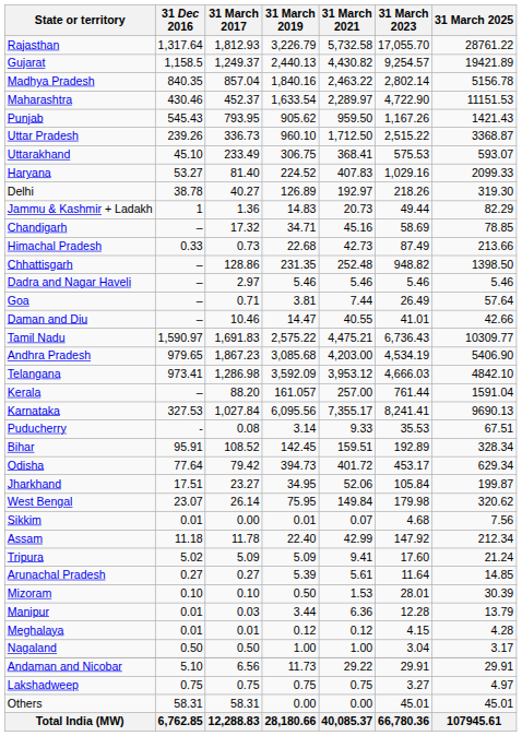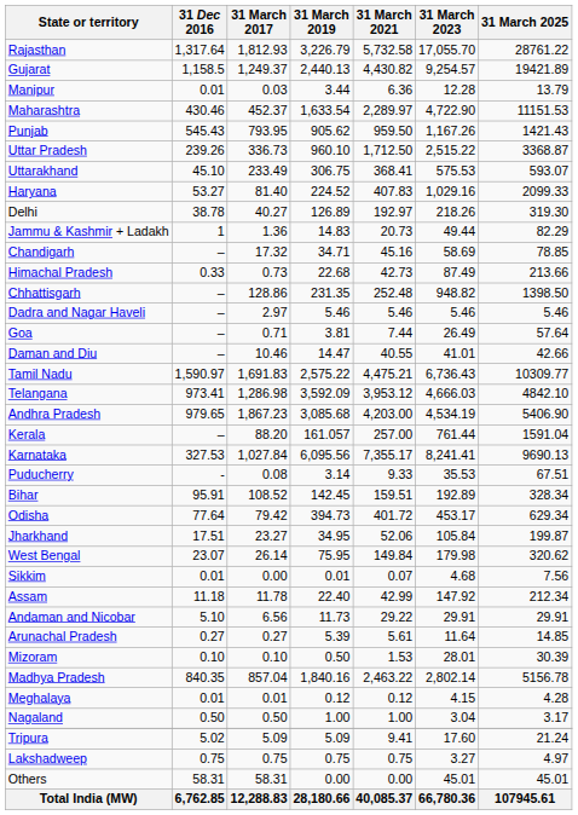 <table class="wikitable sortable" style="text-align: right;">
 <tr>
 <th>State or territory</th>
 <th>31 <em>Dec</em><br>2016</th>
 <th>31 March<br>2017</th>
 <th>31 March<br>2019</th>
 <th>31 March<br>2021</th>
 <th data-sort-type="number">31 March<br>2023</th>
 <th>31 March 2025</th>
 </tr>
 <tr>
 <td align="left"><a href='#'>Rajasthan</a></td>
 <td>1,317.64</td>
 <td>1,812.93</td>
 <td>3,226.79</td>
 <td>5,732.58</td>
 <td>17,055.70</td>
 <td>28761.22</td>
 </tr>
 <tr>
 <td align="left"><a href='#'>Gujarat</a></td>
 <td>1,158.5</td>
 <td>1,249.37</td>
 <td>2,440.13</td>
 <td>4,430.82</td>
 <td>9,254.57</td>
 <td>19421.89</td>
 </tr>
 <tr>
-<td align="left"><a href='#'>Madhya Pradesh</a></td>
-<td>840.35</td>
-<td>857.04</td>
-<td>1,840.16</td>
-<td>2,463.22</td>
-<td>2,802.14</td>
-<td>5156.78</td>
+<td align="left"><a href='#'>Manipur</a></td>
+<td>0.01</td>
+<td>0.03</td>
+<td>3.44</td>
+<td>6.36</td>
+<td>12.28</td>
+<td>13.79</td>
 </tr>
 <tr>
 <td align="left"><a href='#'>Maharashtra</a></td>
 <td>430.46</td>
 <td>452.37</td>
 <td>1,633.54</td>
 <td>2,289.97</td>
 <td>4,722.90</td>
 <td>11151.53</td>
 </tr>
 <tr>
 <td align="left"><a href='#'>Punjab</a></td>
 <td>545.43</td>
 <td>793.95</td>
 <td>905.62</td>
 <td>959.50</td>
 <td>1,167.26</td>
 <td>1421.43</td>
 </tr>
 <tr>
 <td align="left"><a href='#'>Uttar Pradesh</a></td>
 <td>239.26</td>
 <td>336.73</td>
 <td>960.10</td>
 <td>1,712.50</td>
 <td>2,515.22</td>
 <td>3368.87</td>
 </tr>
 <tr>
 <td align="left"><a href='#'>Uttarakhand</a></td>
 <td>45.10</td>
 <td>233.49</td>
 <td>306.75</td>
 <td>368.41</td>
 <td>575.53</td>
 <td>593.07</td>
 </tr>
 <tr>
 <td align="left"><a href='#'>Haryana</a></td>
 <td>53.27</td>
 <td>81.40</td>
 <td>224.52</td>
 <td>407.83</td>
 <td>1,029.16</td>
 <td>2099.33</td>
 </tr>
 <tr>
 <td align="left">Delhi</td>
 <td>38.78</td>
 <td>40.27</td>
 <td>126.89</td>
 <td>192.97</td>
 <td>218.26</td>
 <td>319.30</td>
 </tr>
 <tr>
 <td align="left"><a href='#'>Jammu & Kashmir</a> + Ladakh</td>
 <td>1</td>
 <td>1.36</td>
 <td>14.83</td>
 <td>20.73</td>
 <td>49.44</td>
 <td>82.29</td>
 </tr>
 <tr>
 <td align="left"><a href='#'>Chandigarh</a></td>
 <td>–</td>
 <td>17.32</td>
 <td>34.71</td>
 <td>45.16</td>
 <td>58.69</td>
 <td>78.85</td>
 </tr>
 <tr>
 <td align="left"><a href='#'>Himachal Pradesh</a></td>
 <td>0.33</td>
 <td>0.73</td>
 <td>22.68</td>
 <td>42.73</td>
 <td>87.49</td>
 <td>213.66</td>
 </tr>
 <tr>
 <td align="left"><a href='#'>Chhattisgarh</a></td>
 <td>–</td>
 <td>128.86</td>
 <td>231.35</td>
 <td>252.48</td>
 <td>948.82</td>
 <td>1398.50</td>
 </tr>
 <tr>
 <td align="left"><a href='#'>Dadra and Nagar Haveli</a></td>
 <td>–</td>
 <td>2.97</td>
 <td>5.46</td>
 <td>5.46</td>
 <td>5.46</td>
 <td>5.46</td>
 </tr>
 <tr>
 <td align="left"><a href='#'>Goa</a></td>
 <td>–</td>
 <td>0.71</td>
 <td>3.81</td>
 <td>7.44</td>
 <td>26.49</td>
 <td>57.64</td>
 </tr>
 <tr>
 <td align="left"><a href='#'>Daman and Diu</a></td>
 <td>–</td>
 <td>10.46</td>
 <td>14.47</td>
 <td>40.55</td>
 <td>41.01</td>
 <td>42.66</td>
 </tr>
 <tr>
 <td align="left"><a href='#'>Tamil Nadu</a></td>
 <td>1,590.97</td>
 <td>1,691.83</td>
 <td>2,575.22</td>
 <td>4,475.21</td>
 <td>6,736.43</td>
 <td>10309.77</td>
 </tr>
 <tr>
+<td align="left"><a href='#'>Telangana</a></td>
+<td>973.41</td>
+<td>1,286.98</td>
+<td>3,592.09</td>
+<td>3,953.12</td>
+<td>4,666.03</td>
+<td>4842.10</td>
+</tr>
+<tr>
 <td align="left"><a href='#'>Andhra Pradesh</a></td>
 <td>979.65</td>
 <td>1,867.23</td>
 <td>3,085.68</td>
 <td>4,203.00</td>
 <td>4,534.19</td>
 <td>5406.90</td>
-</tr>
-<tr>
-<td align="left"><a href='#'>Telangana</a></td>
-<td>973.41</td>
-<td>1,286.98</td>
-<td>3,592.09</td>
-<td>3,953.12</td>
-<td>4,666.03</td>
-<td>4842.10</td>
 </tr>
 <tr>
 <td align="left"><a href='#'>Kerala</a></td>
 <td>–</td>
 <td>88.20</td>
 <td>161.057</td>
 <td>257.00</td>
 <td>761.44</td>
 <td>1591.04</td>
 </tr>
 <tr>
 <td align="left"><a href='#'>Karnataka</a></td>
 <td>327.53</td>
 <td>1,027.84</td>
 <td>6,095.56</td>
 <td>7,355.17</td>
 <td>8,241.41</td>
 <td>9690.13</td>
 </tr>
 <tr>
 <td align="left"><a href='#'>Puducherry</a></td>
 <td>-</td>
 <td>0.08</td>
 <td>3.14</td>
 <td>9.33</td>
 <td>35.53</td>
 <td>67.51</td>
 </tr>
 <tr>
 <td align="left"><a href='#'>Bihar</a></td>
 <td>95.91</td>
 <td>108.52</td>
 <td>142.45</td>
 <td>159.51</td>
 <td>192.89</td>
 <td>328.34</td>
 </tr>
 <tr>
 <td align="left"><a href='#'>Odisha</a></td>
 <td>77.64</td>
 <td>79.42</td>
 <td>394.73</td>
 <td>401.72</td>
 <td>453.17</td>
 <td>629.34</td>
 </tr>
 <tr>
 <td align="left"><a href='#'>Jharkhand</a></td>
 <td>17.51</td>
 <td>23.27</td>
 <td>34.95</td>
 <td>52.06</td>
 <td>105.84</td>
 <td>199.87</td>
 </tr>
 <tr>
 <td align="left"><a href='#'>West Bengal</a></td>
 <td>23.07</td>
 <td>26.14</td>
 <td>75.95</td>
 <td>149.84</td>
 <td>179.98</td>
 <td>320.62</td>
 </tr>
 <tr>
 <td align="left"><a href='#'>Sikkim</a></td>
 <td>0.01</td>
 <td>0.00</td>
 <td>0.01</td>
 <td>0.07</td>
 <td>4.68</td>
 <td>7.56</td>
 </tr>
 <tr>
 <td align="left"><a href='#'>Assam</a></td>
 <td>11.18</td>
 <td>11.78</td>
 <td>22.40</td>
 <td>42.99</td>
 <td>147.92</td>
 <td>212.34</td>
 </tr>
 <tr>
-<td align="left"><a href='#'>Tripura</a></td>
-<td>5.02</td>
-<td>5.09</td>
-<td>5.09</td>
-<td>9.41</td>
-<td>17.60</td>
-<td>21.24</td>
+<td align="left"><a href='#'>Andaman and Nicobar</a></td>
+<td>5.10</td>
+<td>6.56</td>
+<td>11.73</td>
+<td>29.22</td>
+<td>29.91</td>
+<td>29.91</td>
 </tr>
 <tr>
 <td align="left"><a href='#'>Arunachal Pradesh</a></td>
 <td>0.27</td>
 <td>0.27</td>
 <td>5.39</td>
 <td>5.61</td>
 <td>11.64</td>
 <td>14.85</td>
 </tr>
 <tr>
 <td align="left"><a href='#'>Mizoram</a></td>
 <td>0.10</td>
 <td>0.10</td>
 <td>0.50</td>
 <td>1.53</td>
 <td>28.01</td>
 <td>30.39</td>
 </tr>
 <tr>
-<td align="left"><a href='#'>Manipur</a></td>
-<td>0.01</td>
-<td>0.03</td>
-<td>3.44</td>
-<td>6.36</td>
-<td>12.28</td>
-<td>13.79</td>
+<td align="left"><a href='#'>Madhya Pradesh</a></td>
+<td>840.35</td>
+<td>857.04</td>
+<td>1,840.16</td>
+<td>2,463.22</td>
+<td>2,802.14</td>
+<td>5156.78</td>
 </tr>
 <tr>
 <td align="left"><a href='#'>Meghalaya</a></td>
 <td>0.01</td>
 <td>0.01</td>
 <td>0.12</td>
 <td>0.12</td>
 <td>4.15</td>
 <td>4.28</td>
 </tr>
 <tr>
 <td align="left"><a href='#'>Nagaland</a></td>
 <td>0.50</td>
 <td>0.50</td>
 <td>1.00</td>
 <td>1.00</td>
 <td>3.04</td>
 <td>3.17</td>
 </tr>
 <tr>
 </tr>
 <tr>
-<td align="left"><a href='#'>Andaman and Nicobar</a></td>
-<td>5.10</td>
-<td>6.56</td>
-<td>11.73</td>
-<td>29.22</td>
-<td>29.91</td>
-<td>29.91</td>
+<td align="left"><a href='#'>Tripura</a></td>
+<td>5.02</td>
+<td>5.09</td>
+<td>5.09</td>
+<td>9.41</td>
+<td>17.60</td>
+<td>21.24</td>
 </tr>
 <tr>
 <td align="left"><a href='#'>Lakshadweep</a></td>
 <td>0.75</td>
 <td>0.75</td>
 <td>0.75</td>
 <td>0.75</td>
 <td>3.27</td>
 <td>4.97</td>
 </tr>
 <tr>
 <td align="left">Others</td>
 <td>58.31</td>
 <td>58.31</td>
 <td>0.00</td>
 <td>0.00</td>
 <td>45.01</td>
 <td>45.01</td>
 </tr>
 <tr>
 <th>Total India (MW)</th>
 <th>6,762.85</th>
 <th>12,288.83</th>
 <th>28,180.66</th>
 <th>40,085.37</th>
 <th>66,780.36</th>
 <th>107945.61</th>
 </tr>
 </table>
